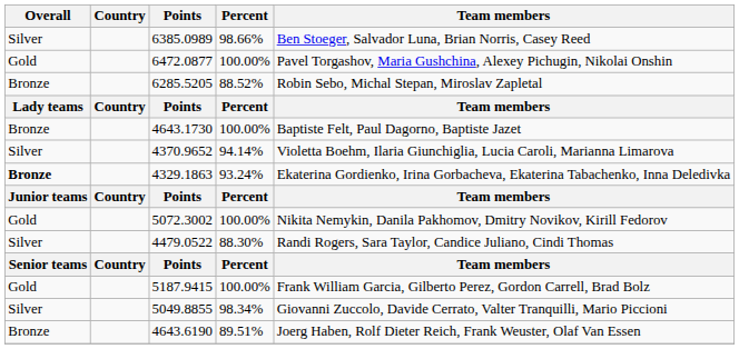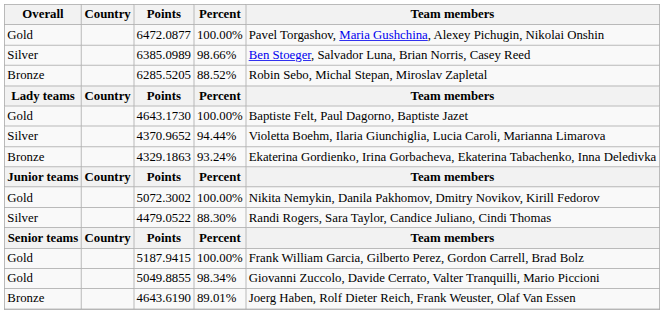 <table class="wikitable sortable" style="text-align: left;">
 <tr>
 <th>Overall</th>
 <th>Country</th>
 <th>Points</th>
 <th>Percent</th>
 <th>Team members</th>
 </tr>
 <tr>
+<td> Gold</td>
+<td></td>
+<td>6472.0877</td>
+<td>100.00%</td>
+<td>Pavel Torgashov, <a href='#'>Maria Gushchina</a>, Alexey Pichugin, Nikolai Onshin</td>
+</tr>
+<tr>
 <td> Silver</td>
 <td></td>
 <td>6385.0989</td>
 <td>98.66%</td>
 <td><a href='#'>Ben Stoeger</a>, Salvador Luna, Brian Norris, Casey Reed</td>
-</tr>
-<tr>
-<td> Gold</td>
-<td></td>
-<td>6472.0877</td>
-<td>100.00%</td>
-<td>Pavel Torgashov, <a href='#'>Maria Gushchina</a>, Alexey Pichugin, Nikolai Onshin</td>
 </tr>
 <tr>
 <td> Bronze</td>
 <td></td>
 <td>6285.5205</td>
 <td>88.52%</td>
 <td>Robin Sebo, Michal Stepan, Miroslav Zapletal</td>
 </tr>
 <tr>
 <th>Lady teams</th>
 <th>Country</th>
 <th>Points</th>
 <th>Percent</th>
 <th>Team members</th>
 </tr>
 <tr>
-<td> Bronze</td>
+<td> Gold</td>
 <td></td>
 <td>4643.1730</td>
 <td>100.00%</td>
 <td>Baptiste Felt, Paul Dagorno, Baptiste Jazet</td>
 </tr>
 <tr>
 <td> Silver</td>
 <td></td>
 <td>4370.9652</td>
-<td>94.14%</td>
+<td>94.44%</td>
 <td>Violetta Boehm, Ilaria Giunchiglia, Lucia Caroli, Marianna Limarova</td>
 </tr>
 <tr>
-<td><strong> Bronze</strong></td>
+<td> Bronze</td>
 <td></td>
 <td>4329.1863</td>
 <td>93.24%</td>
 <td>Ekaterina Gordienko, Irina Gorbacheva, Ekaterina Tabachenko, Inna Deledivka</td>
 </tr>
 <tr>
 <th>Junior teams</th>
 <th>Country</th>
 <th>Points</th>
 <th>Percent</th>
 <th>Team members</th>
 </tr>
 <tr>
 <td> Gold</td>
 <td></td>
 <td>5072.3002</td>
 <td>100.00%</td>
 <td>Nikita Nemykin, Danila Pakhomov, Dmitry Novikov, Kirill Fedorov</td>
 </tr>
 <tr>
 <td> Silver</td>
 <td></td>
 <td>4479.0522</td>
 <td>88.30%</td>
 <td>Randi Rogers, Sara Taylor, Candice Juliano, Cindi Thomas</td>
 </tr>
 <tr>
 <th>Senior teams</th>
 <th>Country</th>
 <th>Points</th>
 <th>Percent</th>
 <th>Team members</th>
 </tr>
 <tr>
 <td> Gold</td>
 <td></td>
 <td>5187.9415</td>
 <td>100.00%</td>
 <td>Frank William Garcia, Gilberto Perez, Gordon Carrell, Brad Bolz</td>
 </tr>
 <tr>
-<td> Silver</td>
+<td> Gold</td>
 <td></td>
 <td>5049.8855</td>
 <td>98.34%</td>
 <td>Giovanni Zuccolo, Davide Cerrato, Valter Tranquilli, Mario Piccioni</td>
 </tr>
 <tr>
 <td> Bronze</td>
 <td></td>
 <td>4643.6190</td>
-<td>89.51%</td>
+<td>89.01%</td>
 <td>Joerg Haben, Rolf Dieter Reich, Frank Weuster, Olaf Van Essen</td>
 </tr>
 <tr>
 </tr>
 </table>
